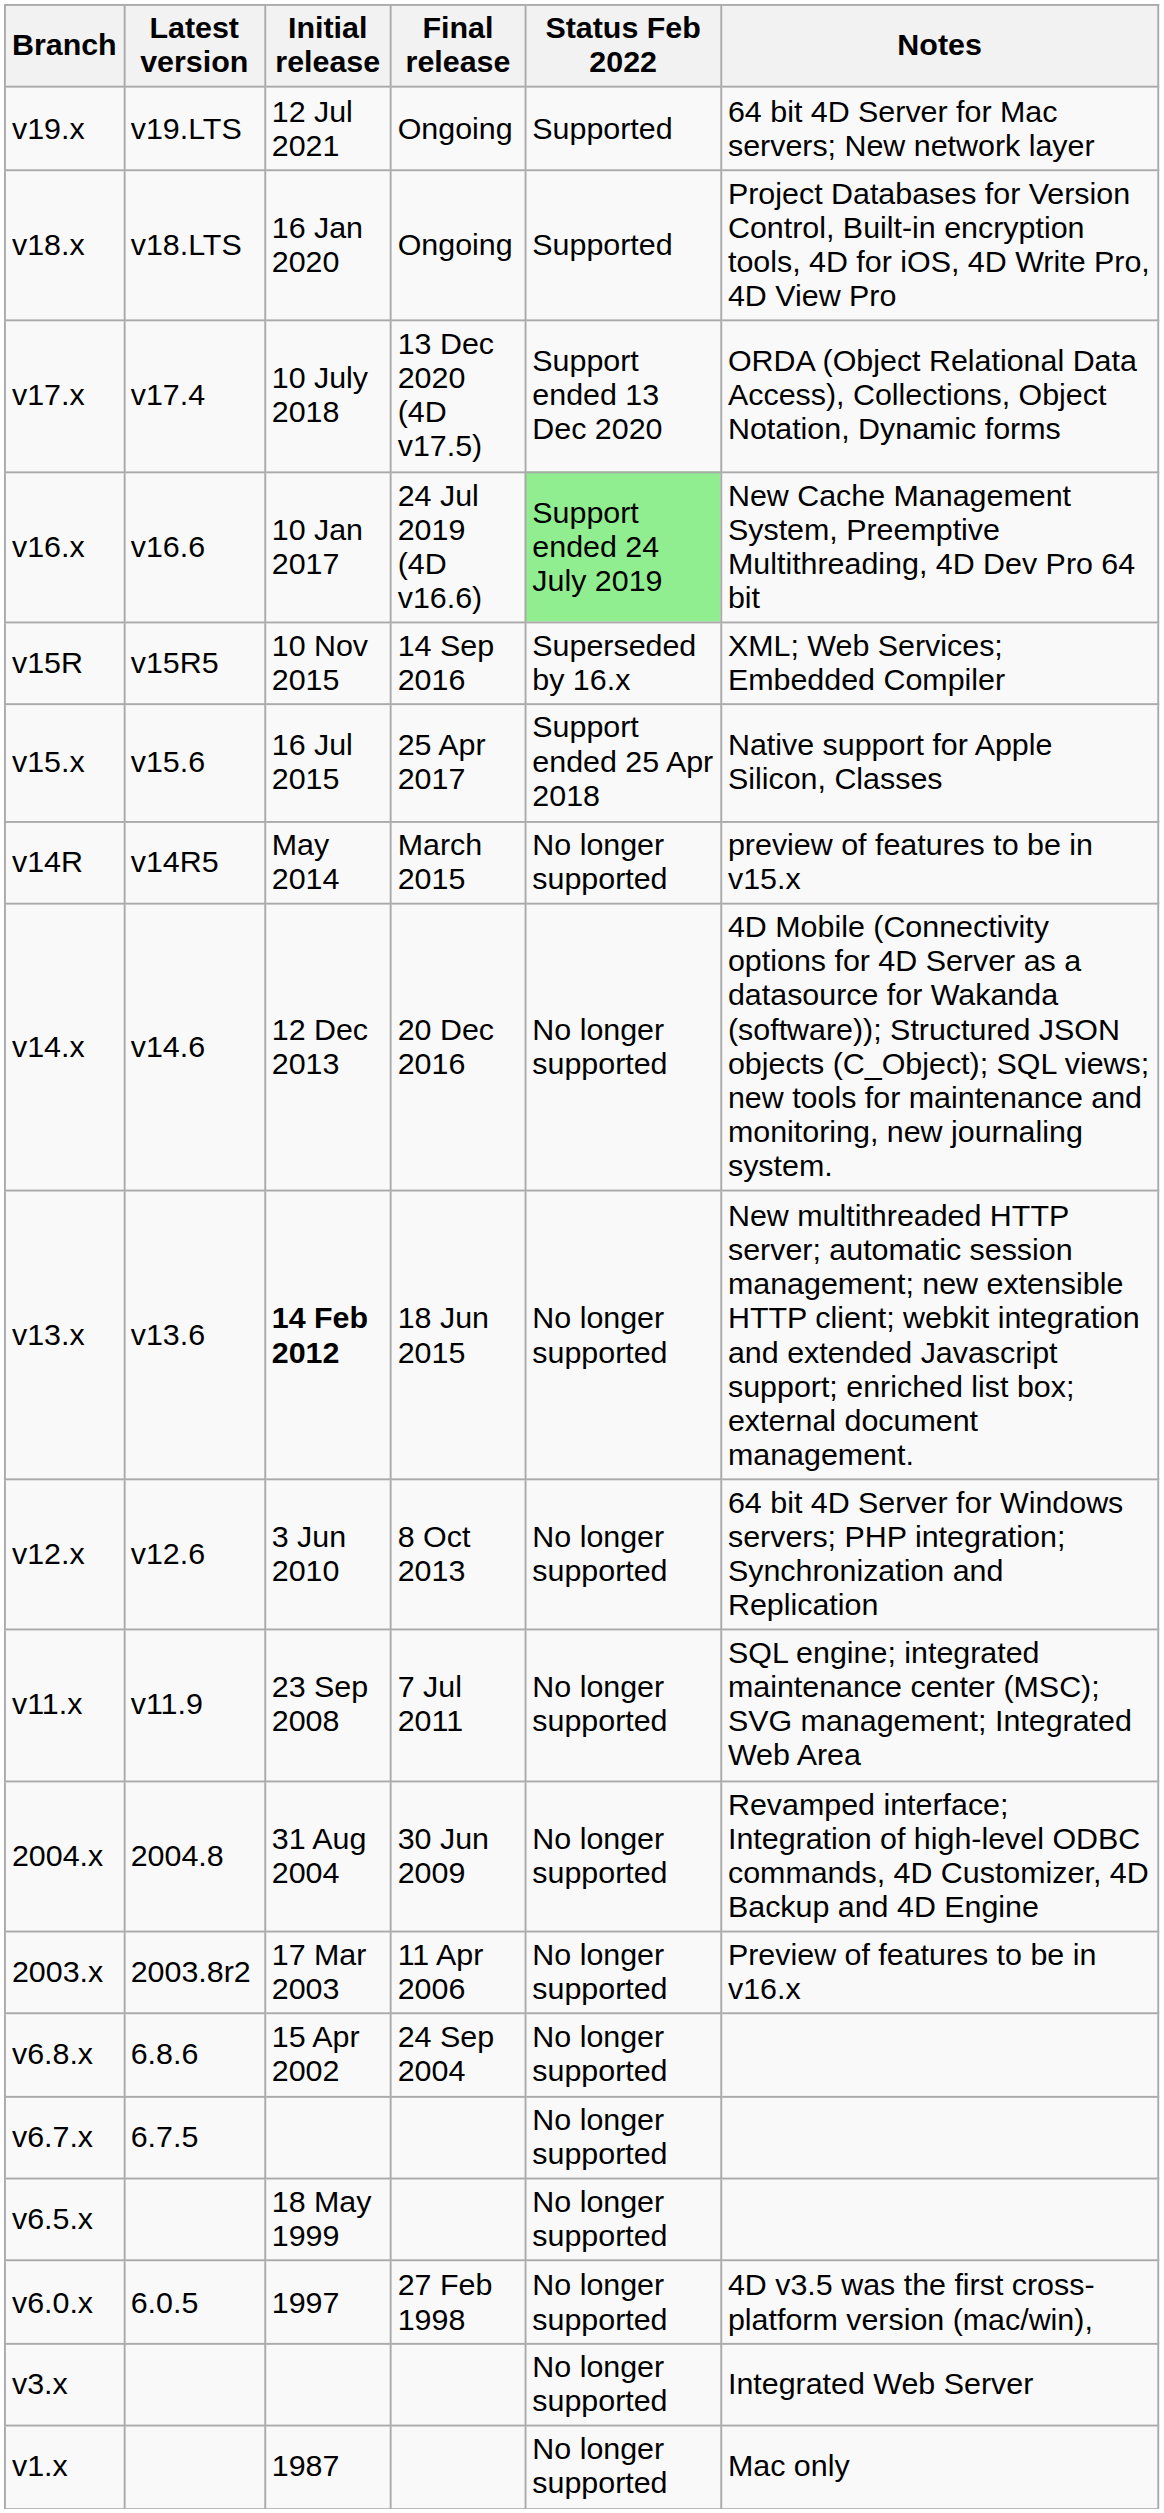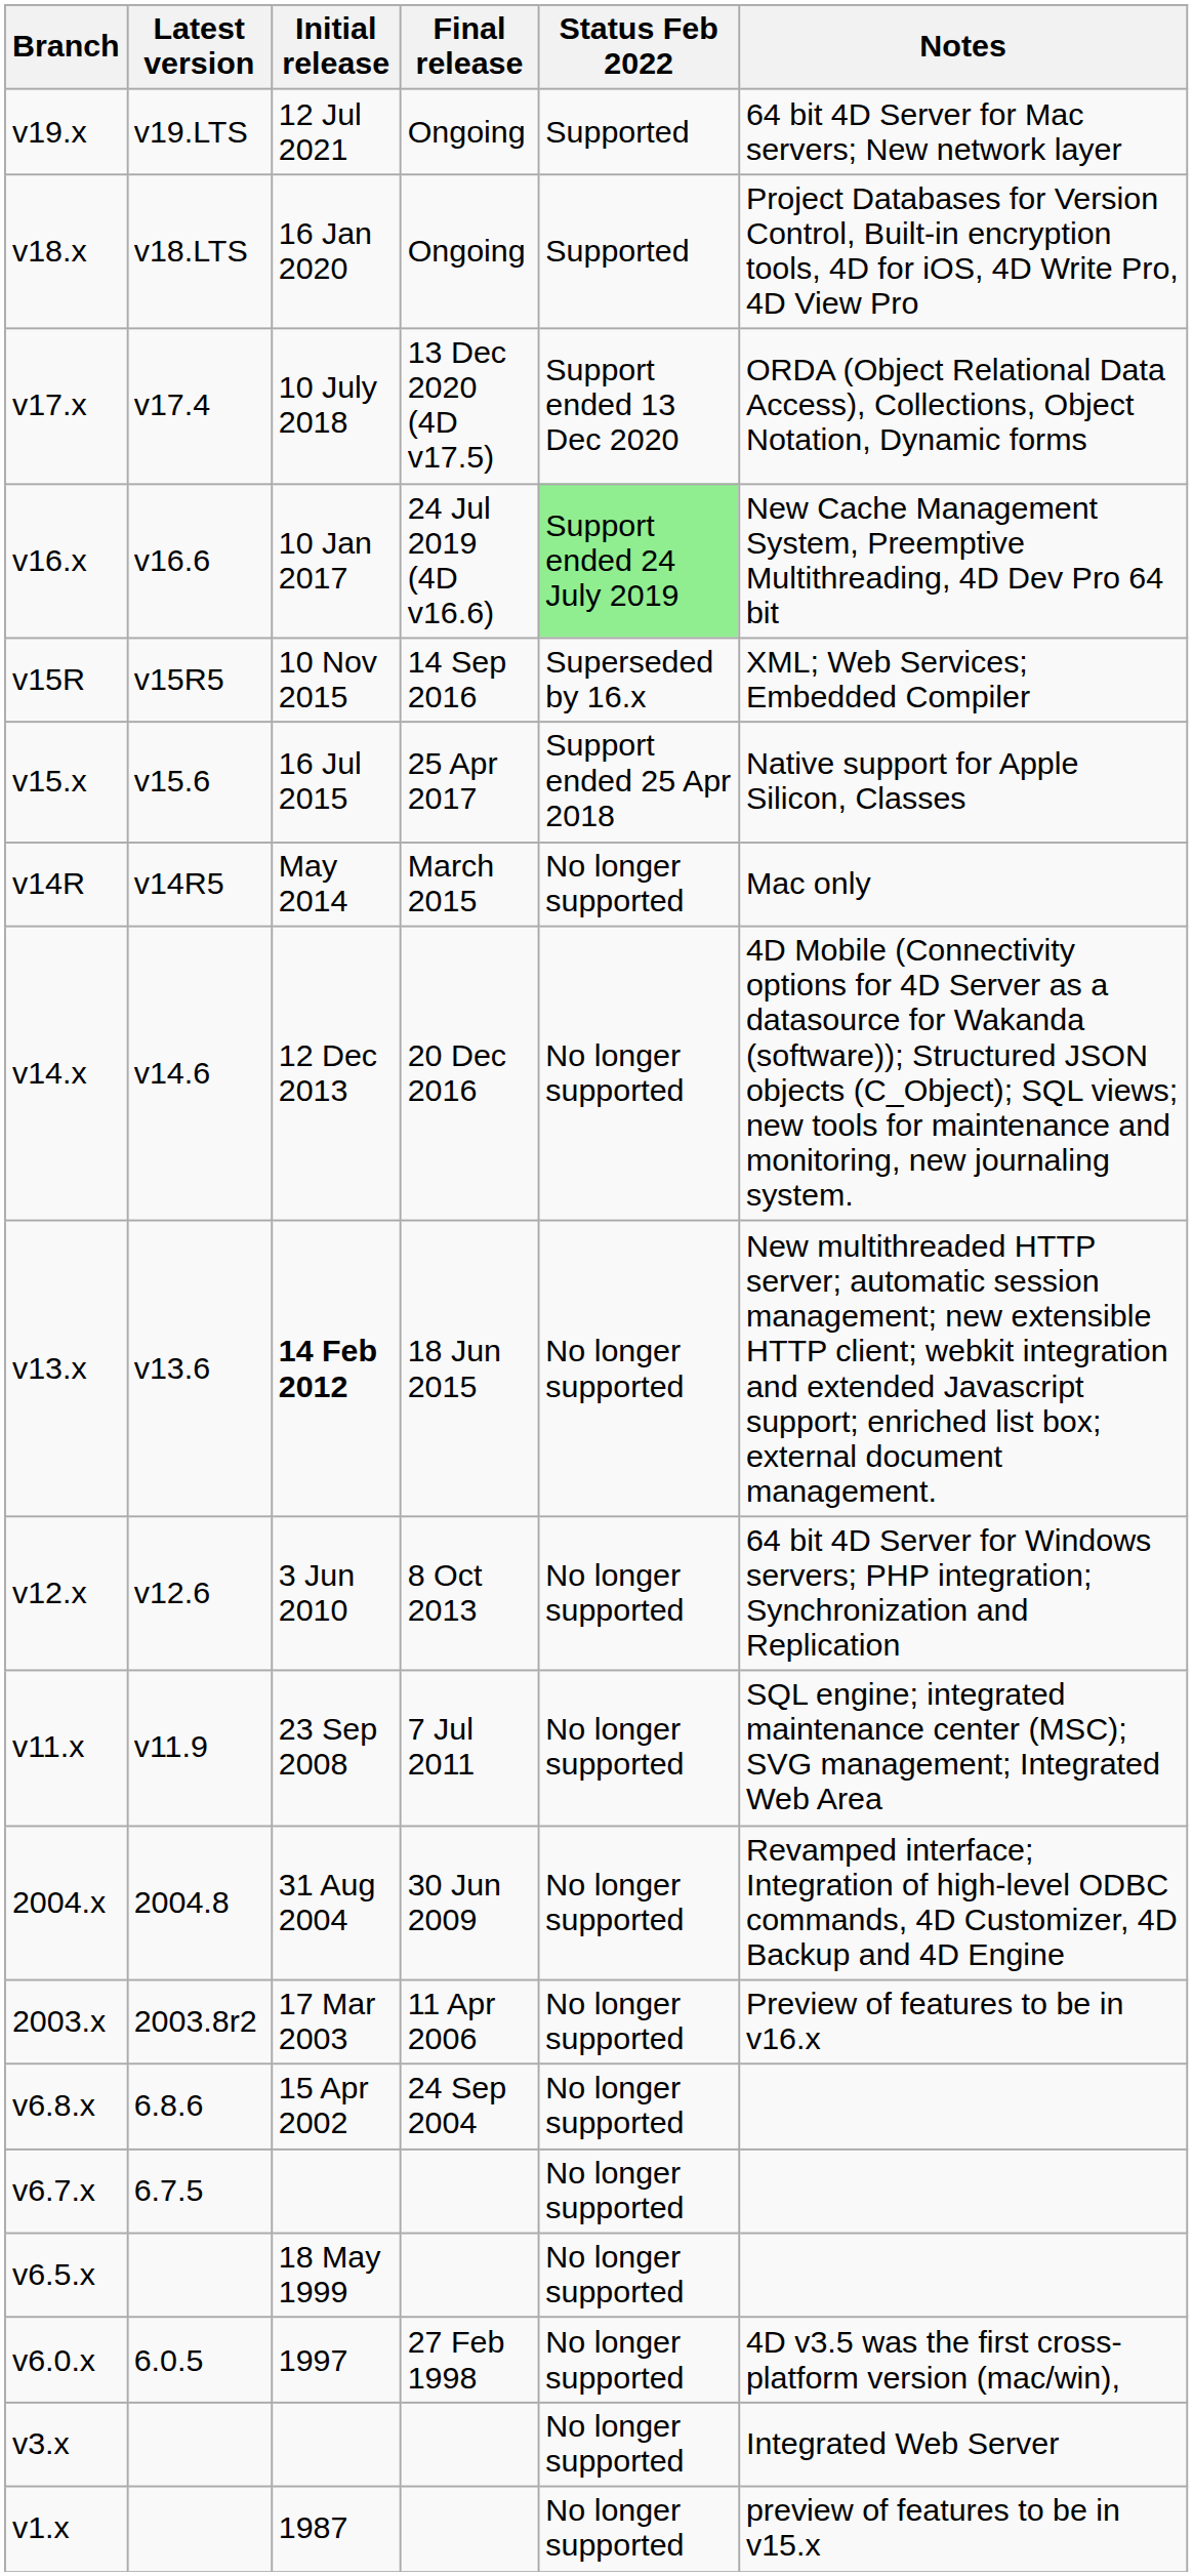 <table class="wikitable">
 <tr>
 <th>Branch</th>
 <th>Latest version</th>
 <th>Initial release</th>
 <th>Final release</th>
 <th>Status Feb 2022</th>
 <th>Notes</th>
 </tr>
 <tr>
 <td>v19.x</td>
 <td>v19.LTS</td>
 <td>12 Jul 2021</td>
 <td>Ongoing</td>
 <td>Supported</td>
 <td>64 bit 4D Server for Mac servers; New network layer</td>
 </tr>
 <tr>
 <td>v18.x</td>
 <td>v18.LTS</td>
 <td>16 Jan 2020</td>
 <td>Ongoing</td>
 <td>Supported</td>
 <td>Project Databases for Version Control, Built-in encryption tools, 4D for iOS, 4D Write Pro, 4D View Pro</td>
 </tr>
 <tr>
 <td>v17.x</td>
 <td>v17.4</td>
 <td>10 July 2018</td>
 <td>13 Dec 2020<br>(4D v17.5)</td>
 <td>Support ended 13 Dec 2020</td>
 <td>ORDA (Object Relational Data Access), Collections, Object Notation, Dynamic forms</td>
 </tr>
 <tr>
 <td>v16.x</td>
 <td>v16.6</td>
 <td>10 Jan 2017</td>
 <td>24 Jul 2019<br>(4D v16.6)</td>
 <td style="background: lightgreen;">Support ended 24 July 2019</td>
 <td>New Cache Management System, Preemptive Multithreading, 4D Dev Pro 64 bit</td>
 </tr>
 <tr>
 <td>v15R</td>
 <td>v15R5</td>
 <td>10 Nov 2015</td>
 <td>14 Sep 2016</td>
 <td>Superseded by 16.x</td>
 <td>XML; Web Services; Embedded Compiler</td>
 </tr>
 <tr>
 <td>v15.x</td>
 <td>v15.6</td>
 <td>16 Jul 2015</td>
 <td>25 Apr 2017</td>
 <td>Support ended 25 Apr 2018</td>
 <td>Native support for Apple Silicon, Classes</td>
 </tr>
 <tr>
 <td>v14R</td>
 <td>v14R5</td>
 <td>May 2014</td>
 <td>March 2015</td>
 <td>No longer supported</td>
-<td>preview of features to be in v15.x</td>
+<td>Mac only</td>
 </tr>
 <tr>
 <td>v14.x</td>
 <td>v14.6</td>
 <td>12 Dec 2013</td>
 <td>20 Dec 2016</td>
 <td>No longer supported</td>
 <td>4D Mobile (Connectivity options for 4D Server as a datasource for Wakanda (software)); Structured JSON objects (C_Object); SQL views; new tools for maintenance and monitoring, new journaling system.</td>
 </tr>
 <tr>
 <td>v13.x</td>
 <td>v13.6</td>
 <td><strong>14 Feb 2012</strong></td>
 <td>18 Jun 2015</td>
 <td>No longer supported</td>
 <td>New multithreaded HTTP server; automatic session management; new extensible HTTP client; webkit integration and extended Javascript support; enriched list box; external document management.</td>
 </tr>
 <tr>
 <td>v12.x</td>
 <td>v12.6</td>
 <td>3 Jun 2010</td>
 <td>8 Oct 2013</td>
 <td>No longer supported</td>
 <td>64 bit 4D Server for Windows servers; PHP integration; Synchronization and Replication</td>
 </tr>
 <tr>
 <td>v11.x</td>
 <td>v11.9</td>
 <td>23 Sep 2008</td>
 <td>7 Jul 2011</td>
 <td>No longer supported</td>
 <td>SQL engine; integrated maintenance center (MSC); SVG management; Integrated Web Area</td>
 </tr>
 <tr>
 <td>2004.x</td>
 <td>2004.8</td>
 <td>31 Aug 2004</td>
 <td>30 Jun 2009</td>
 <td>No longer supported</td>
 <td>Revamped interface; Integration of high-level ODBC commands, 4D Customizer, 4D Backup and 4D Engine</td>
 </tr>
 <tr>
 <td>2003.x</td>
 <td>2003.8r2</td>
 <td>17 Mar 2003</td>
 <td>11 Apr 2006</td>
 <td>No longer supported</td>
 <td>Preview of features to be in v16.x</td>
 </tr>
 <tr>
 <td>v6.8.x</td>
 <td>6.8.6</td>
 <td>15 Apr 2002</td>
 <td>24 Sep 2004</td>
 <td>No longer supported</td>
 <td></td>
 </tr>
 <tr>
 <td>v6.7.x</td>
 <td>6.7.5</td>
 <td></td>
 <td></td>
 <td>No longer supported</td>
 <td></td>
 </tr>
 <tr>
 <td>v6.5.x</td>
 <td></td>
 <td>18 May 1999</td>
 <td></td>
 <td>No longer supported</td>
 <td></td>
 </tr>
 <tr>
 <td>v6.0.x</td>
 <td>6.0.5</td>
 <td>1997</td>
 <td>27 Feb 1998</td>
 <td>No longer supported</td>
 <td>4D v3.5 was the first cross-platform version (mac/win),</td>
 </tr>
 <tr>
 <td>v3.x</td>
 <td></td>
 <td></td>
 <td></td>
 <td>No longer supported</td>
 <td>Integrated Web Server</td>
 </tr>
 <tr>
 <td>v1.x</td>
 <td></td>
 <td>1987</td>
 <td></td>
 <td>No longer supported</td>
-<td>Mac only</td>
+<td>preview of features to be in v15.x</td>
 </tr>
 </table>
